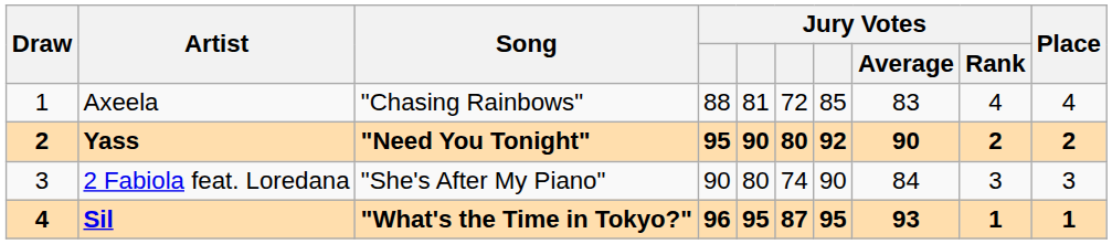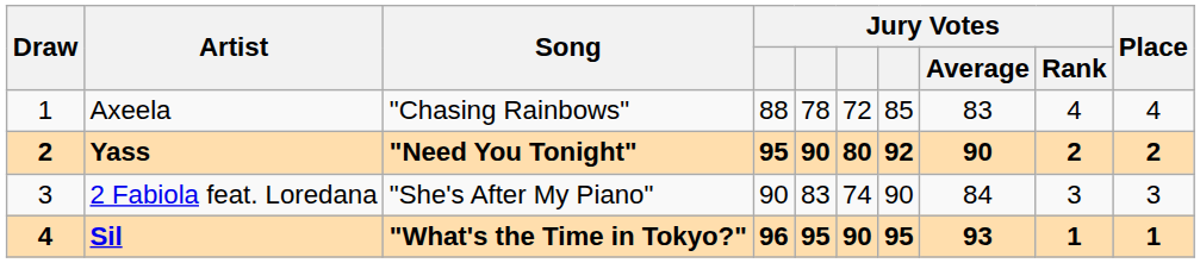 <table class="sortable wikitable" style="margin: 1em auto 1em auto; text-align:center;">
 <tr>
 <th rowspan="2">Draw</th>
 <th rowspan="2">Artist</th>
 <th rowspan="2">Song</th>
 <th colspan="6">Jury Votes</th>
 <th rowspan="2">Place</th>
 </tr>
 <tr>
 <th></th>
 <th></th>
 <th></th>
 <th></th>
 <th>Average</th>
 <th>Rank</th>
 </tr>
 <tr>
 <td>1</td>
 <td align="left">Axeela</td>
 <td align="left">"Chasing Rainbows"</td>
 <td>88</td>
-<td>81</td>
+<td>78</td>
 <td>72</td>
 <td>85</td>
 <td>83</td>
 <td>4</td>
 <td>4</td>
 </tr>
 <tr style="font-weight:bold; background:navajowhite;">
 <td>2</td>
 <td align="left">Yass</td>
 <td align="left">"Need You Tonight"</td>
 <td>95</td>
 <td>90</td>
 <td>80</td>
 <td>92</td>
 <td>90</td>
 <td>2</td>
 <td>2</td>
 </tr>
 <tr>
 <td>3</td>
 <td align="left"><a href='#'>2 Fabiola</a> feat. Loredana</td>
 <td align="left">"She's After My Piano"</td>
 <td>90</td>
-<td>80</td>
+<td>83</td>
 <td>74</td>
 <td>90</td>
 <td>84</td>
 <td>3</td>
 <td>3</td>
 </tr>
 <tr style="font-weight:bold; background:navajowhite;">
 <td>4</td>
 <td align="left"><a href='#'>Sil</a></td>
 <td align="left">"What's the Time in Tokyo?"</td>
 <td>96</td>
 <td>95</td>
-<td>87</td>
+<td>90</td>
 <td>95</td>
 <td>93</td>
 <td>1</td>
 <td>1</td>
 </tr>
 </table>
